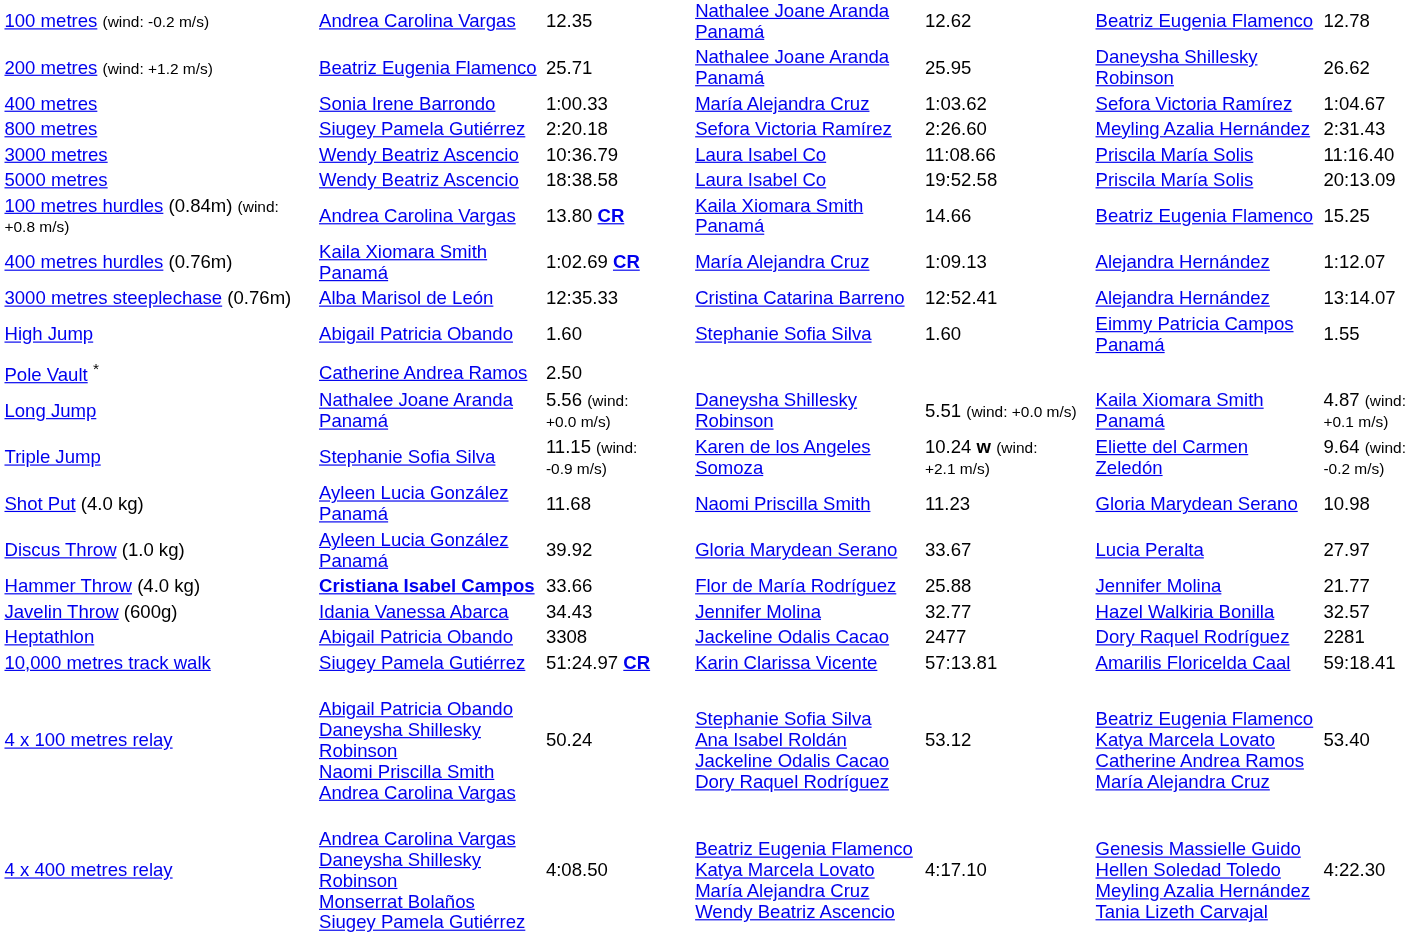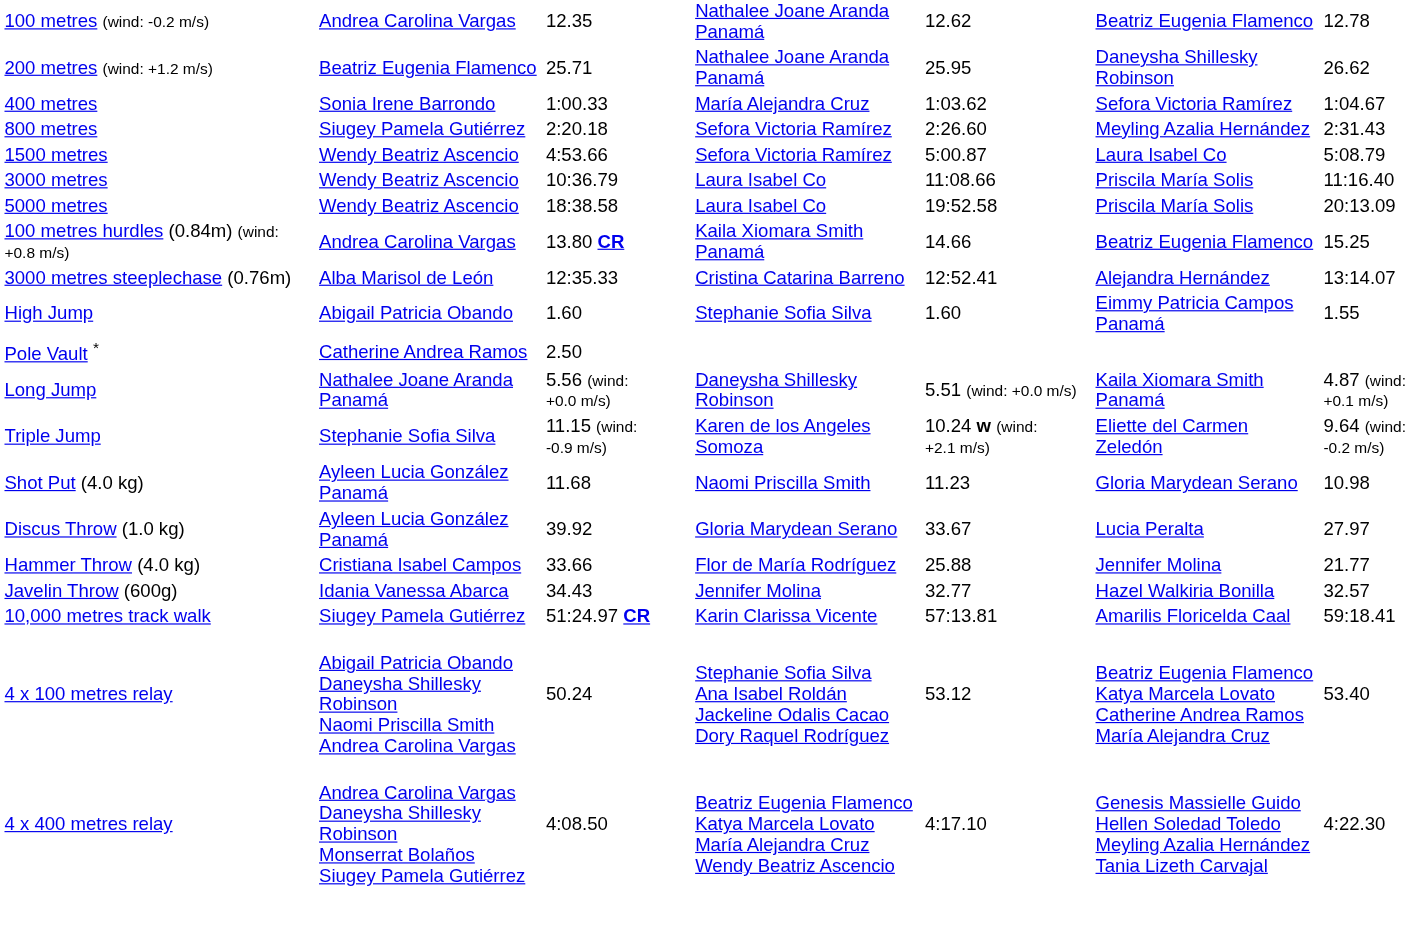 <table>
 <tr>
 <td><a href='#'>100 metres</a> <small>(wind: -0.2 m/s)</small></td>
 <td align=left><a href='#'>Andrea Carolina Vargas</a> <br> </td>
 <td>12.35</td>
 <td align=left><a href='#'>Nathalee Joane Aranda</a> <br>  <a href='#'>Panamá</a></td>
 <td>12.62</td>
 <td align=left><a href='#'>Beatriz Eugenia Flamenco</a> <br> </td>
 <td>12.78</td>
 </tr>
 <tr>
 <td><a href='#'>200 metres</a> <small>(wind: +1.2 m/s)</small></td>
 <td align=left><a href='#'>Beatriz Eugenia Flamenco</a> <br> </td>
 <td>25.71</td>
 <td align=left><a href='#'>Nathalee Joane Aranda</a> <br>  <a href='#'>Panamá</a></td>
 <td>25.95</td>
 <td align=left><a href='#'>Daneysha Shillesky Robinson</a> <br> </td>
 <td>26.62</td>
 </tr>
 <tr>
 <td><a href='#'>400 metres</a></td>
 <td align=left><a href='#'>Sonia Irene Barrondo</a> <br> </td>
 <td>1:00.33</td>
 <td align=left><a href='#'>María Alejandra Cruz</a> <br> </td>
 <td>1:03.62</td>
 <td align=left><a href='#'>Sefora Victoria Ramírez</a> <br> </td>
 <td>1:04.67</td>
 </tr>
 <tr>
 <td><a href='#'>800 metres</a></td>
 <td align=left><a href='#'>Siugey Pamela Gutiérrez</a> <br> </td>
 <td>2:20.18</td>
 <td align=left><a href='#'>Sefora Victoria Ramírez</a> <br> </td>
 <td>2:26.60</td>
 <td align=left><a href='#'>Meyling Azalia Hernández</a> <br> </td>
 <td>2:31.43</td>
 </tr>
 <tr>
+<td><a href='#'>1500 metres</a></td>
+<td align=left><a href='#'>Wendy Beatriz Ascencio</a> <br> </td>
+<td>4:53.66</td>
+<td align=left><a href='#'>Sefora Victoria Ramírez</a> <br> </td>
+<td>5:00.87</td>
+<td align=left><a href='#'>Laura Isabel Co</a> <br> </td>
+<td>5:08.79</td>
+</tr>
+<tr>
 <td><a href='#'>3000 metres</a></td>
 <td align=left><a href='#'>Wendy Beatriz Ascencio</a> <br> </td>
 <td>10:36.79</td>
 <td align=left><a href='#'>Laura Isabel Co</a> <br> </td>
 <td>11:08.66</td>
 <td align=left><a href='#'>Priscila María Solis</a> <br> </td>
 <td>11:16.40</td>
 </tr>
 <tr>
 <td><a href='#'>5000 metres</a></td>
 <td align=left><a href='#'>Wendy Beatriz Ascencio</a> <br> </td>
 <td>18:38.58</td>
 <td align=left><a href='#'>Laura Isabel Co</a> <br> </td>
 <td>19:52.58</td>
 <td align=left><a href='#'>Priscila María Solis</a> <br> </td>
 <td>20:13.09</td>
 </tr>
 <tr>
 <td><a href='#'>100 metres hurdles</a> (0.84m) <small>(wind: +0.8 m/s)</small></td>
 <td align=left><a href='#'>Andrea Carolina Vargas</a> <br> </td>
 <td>13.80 <a href='#'><strong>CR</strong></a></td>
 <td align=left><a href='#'>Kaila Xiomara Smith</a> <br>  <a href='#'>Panamá</a></td>
 <td>14.66</td>
 <td align=left><a href='#'>Beatriz Eugenia Flamenco</a> <br> </td>
 <td>15.25</td>
-</tr>
-<tr>
-<td><a href='#'>400 metres hurdles</a> (0.76m)</td>
-<td align=left><a href='#'>Kaila Xiomara Smith</a> <br>  <a href='#'>Panamá</a></td>
-<td>1:02.69 <a href='#'><strong>CR</strong></a></td>
-<td align=left><a href='#'>María Alejandra Cruz</a> <br> </td>
-<td>1:09.13</td>
-<td align=left><a href='#'>Alejandra Hernández</a> <br> </td>
-<td>1:12.07</td>
 </tr>
 <tr>
 <td><a href='#'>3000 metres steeplechase</a> (0.76m)</td>
 <td align=left><a href='#'>Alba Marisol de León</a> <br> </td>
 <td>12:35.33</td>
 <td align=left><a href='#'>Cristina Catarina Barreno</a> <br> </td>
 <td>12:52.41</td>
 <td align=left><a href='#'>Alejandra Hernández</a> <br> </td>
 <td>13:14.07</td>
 </tr>
 <tr>
 <td><a href='#'>High Jump</a></td>
 <td align=left><a href='#'>Abigail Patricia Obando</a> <br> </td>
 <td>1.60</td>
 <td align=left><a href='#'>Stephanie Sofia Silva</a> <br> </td>
 <td>1.60</td>
 <td align=left><a href='#'>Eimmy Patricia Campos</a> <br>  <a href='#'>Panamá</a></td>
 <td>1.55</td>
 </tr>
 <tr>
 <td><a href='#'>Pole Vault</a> <sup>*</sup></td>
 <td align=left><a href='#'>Catherine Andrea Ramos</a> <br> </td>
 <td>2.50</td>
 <td></td>
 <td></td>
 <td></td>
 <td></td>
 </tr>
 <tr>
 <td><a href='#'>Long Jump</a></td>
 <td align=left><a href='#'>Nathalee Joane Aranda</a> <br>  <a href='#'>Panamá</a></td>
 <td>5.56 <small>(wind: +0.0 m/s)</small></td>
 <td align=left><a href='#'>Daneysha Shillesky Robinson</a> <br> </td>
 <td>5.51 <small>(wind: +0.0 m/s)</small></td>
 <td align=left><a href='#'>Kaila Xiomara Smith</a> <br>  <a href='#'>Panamá</a></td>
 <td>4.87 <small>(wind: +0.1 m/s)</small></td>
 </tr>
 <tr>
 <td><a href='#'>Triple Jump</a></td>
 <td align=left><a href='#'>Stephanie Sofia Silva</a> <br> </td>
 <td>11.15 <small>(wind: -0.9 m/s)</small></td>
 <td align=left><a href='#'>Karen de los Angeles Somoza</a> <br> </td>
 <td>10.24 <strong>w</strong> <small>(wind: +2.1 m/s)</small></td>
 <td align=left><a href='#'>Eliette del Carmen Zeledón</a> <br> </td>
 <td>9.64 <small>(wind: -0.2 m/s)</small></td>
 </tr>
 <tr>
 <td><a href='#'>Shot Put</a> (4.0 kg)</td>
 <td align=left><a href='#'>Ayleen Lucia González</a> <br>  <a href='#'>Panamá</a></td>
 <td>11.68</td>
 <td align=left><a href='#'>Naomi Priscilla Smith</a> <br> </td>
 <td>11.23</td>
 <td align=left><a href='#'>Gloria Marydean Serano</a> <br> </td>
 <td>10.98</td>
 </tr>
 <tr>
 <td><a href='#'>Discus Throw</a> (1.0 kg)</td>
 <td align=left><a href='#'>Ayleen Lucia González</a> <br>  <a href='#'>Panamá</a></td>
 <td>39.92</td>
 <td align=left><a href='#'>Gloria Marydean Serano</a> <br> </td>
 <td>33.67</td>
 <td align=left><a href='#'>Lucia Peralta</a> <br> </td>
 <td>27.97</td>
 </tr>
 <tr>
 <td><a href='#'>Hammer Throw</a> (4.0 kg)</td>
-<td align=left><strong><a href='#'>Cristiana Isabel Campos</a> <br> </strong></td>
+<td align=left><a href='#'>Cristiana Isabel Campos</a> <br> </td>
 <td>33.66</td>
 <td align=left><a href='#'>Flor de María Rodríguez</a> <br> </td>
 <td>25.88</td>
 <td align=left><a href='#'>Jennifer Molina</a> <br> </td>
 <td>21.77</td>
 </tr>
 <tr>
 <td><a href='#'>Javelin Throw</a> (600g)</td>
 <td align=left><a href='#'>Idania Vanessa Abarca</a> <br> </td>
 <td>34.43</td>
 <td align=left><a href='#'>Jennifer Molina</a> <br> </td>
 <td>32.77</td>
 <td align=left><a href='#'>Hazel Walkiria Bonilla</a> <br> </td>
 <td>32.57</td>
-</tr>
-<tr>
-<td><a href='#'>Heptathlon</a></td>
-<td align=left><a href='#'>Abigail Patricia Obando</a> <br> </td>
-<td>3308</td>
-<td align=left><a href='#'>Jackeline Odalis Cacao</a> <br> </td>
-<td>2477</td>
-<td align=left><a href='#'>Dory Raquel Rodríguez</a> <br> </td>
-<td>2281</td>
 </tr>
 <tr>
 <td><a href='#'>10,000 metres track walk</a></td>
 <td align=left><a href='#'>Siugey Pamela Gutiérrez</a> <br> </td>
 <td>51:24.97 <a href='#'><strong>CR</strong></a></td>
 <td align=left><a href='#'>Karin Clarissa Vicente</a> <br> </td>
 <td>57:13.81</td>
 <td align=left><a href='#'>Amarilis Floricelda Caal</a> <br> </td>
 <td>59:18.41</td>
 </tr>
 <tr>
 <td><a href='#'>4 x 100 metres relay</a></td>
 <td> <br> <a href='#'>Abigail Patricia Obando</a> <br> <a href='#'>Daneysha Shillesky Robinson</a> <br> <a href='#'>Naomi Priscilla Smith</a> <br> <a href='#'>Andrea Carolina Vargas</a></td>
 <td>50.24</td>
 <td> <br> <a href='#'>Stephanie Sofia Silva</a> <br> <a href='#'>Ana Isabel Roldán</a> <br> <a href='#'>Jackeline Odalis Cacao</a> <br> <a href='#'>Dory Raquel Rodríguez</a></td>
 <td>53.12</td>
 <td> <br> <a href='#'>Beatriz Eugenia Flamenco</a> <br> <a href='#'>Katya Marcela Lovato</a> <br> <a href='#'>Catherine Andrea Ramos</a> <br> <a href='#'>María Alejandra Cruz</a></td>
 <td>53.40</td>
 </tr>
 <tr>
 <td><a href='#'>4 x 400 metres relay</a></td>
 <td> <br> <a href='#'>Andrea Carolina Vargas</a> <br> <a href='#'>Daneysha Shillesky Robinson</a> <br> <a href='#'>Monserrat Bolaños</a> <br> <a href='#'>Siugey Pamela Gutiérrez</a></td>
 <td>4:08.50</td>
 <td> <br> <a href='#'>Beatriz Eugenia Flamenco</a> <br> <a href='#'>Katya Marcela Lovato</a> <br> <a href='#'>María Alejandra Cruz</a> <br> <a href='#'>Wendy Beatriz Ascencio</a></td>
 <td>4:17.10</td>
 <td> <br> <a href='#'>Genesis Massielle Guido</a> <br> <a href='#'>Hellen Soledad Toledo</a> <br> <a href='#'>Meyling Azalia Hernández</a> <br> <a href='#'>Tania Lizeth Carvajal</a></td>
 <td>4:22.30</td>
 </tr>
 </table>
